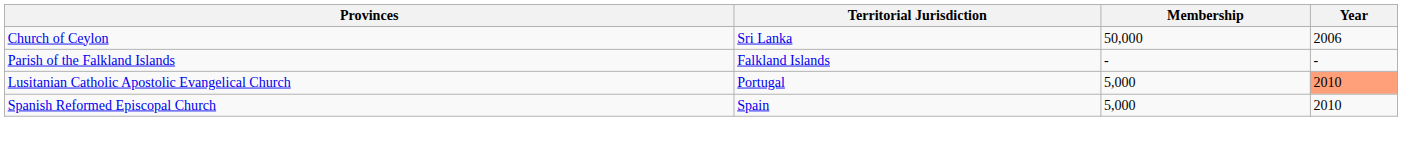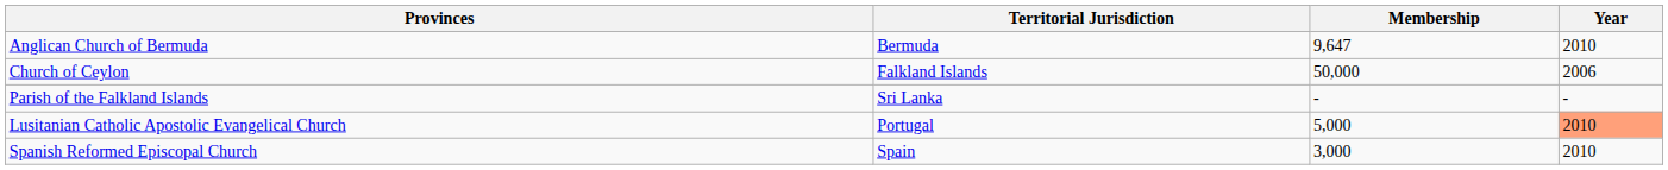 <table class="wikitable sortable" style="width: 100%;">
 <tr>
 <th>Provinces</th>
 <th>Territorial Jurisdiction</th>
 <th data-sort-type="number">Membership</th>
 <th>Year</th>
 </tr>
 <tr valign="top">
+<td style="vertical-align: top;" data-sort-value="West Indies"><a href='#'>Anglican Church of Bermuda</a></td>
+<td style="vertical-align: top;"><a href='#'>Bermuda</a></td>
+<td>9,647</td>
+<td>2010</td>
+</tr>
+<tr valign="top">
 <td style="vertical-align: top;" data-sort-value="West Indies"><a href='#'>Church of Ceylon</a></td>
-<td style="vertical-align: top;"><a href='#'>Sri Lanka</a></td>
+<td style="vertical-align: top;"><a href='#'>Falkland Islands</a></td>
 <td>50,000</td>
 <td>2006</td>
 </tr>
 <tr valign="top">
 <td style="vertical-align: top;" data-sort-value="West Indies"><a href='#'>Parish of the Falkland Islands</a></td>
-<td style="vertical-align: top;"><a href='#'>Falkland Islands</a></td>
+<td style="vertical-align: top;"><a href='#'>Sri Lanka</a></td>
 <td>-</td>
 <td>-</td>
 </tr>
 <tr valign="top">
 <td style="vertical-align: top;" data-sort-value="West Indies"><a href='#'>Lusitanian Catholic Apostolic Evangelical Church</a></td>
 <td style="vertical-align: top;"><a href='#'>Portugal</a></td>
 <td>5,000</td>
 <td style="background: lightsalmon;">2010</td>
 </tr>
 <tr valign="top">
 <td style="vertical-align: top;" data-sort-value="West Indies"><a href='#'>Spanish Reformed Episcopal Church</a></td>
 <td style="vertical-align: top;"><a href='#'>Spain</a></td>
-<td>5,000</td>
+<td>3,000</td>
 <td>2010</td>
 </tr>
 </table>
